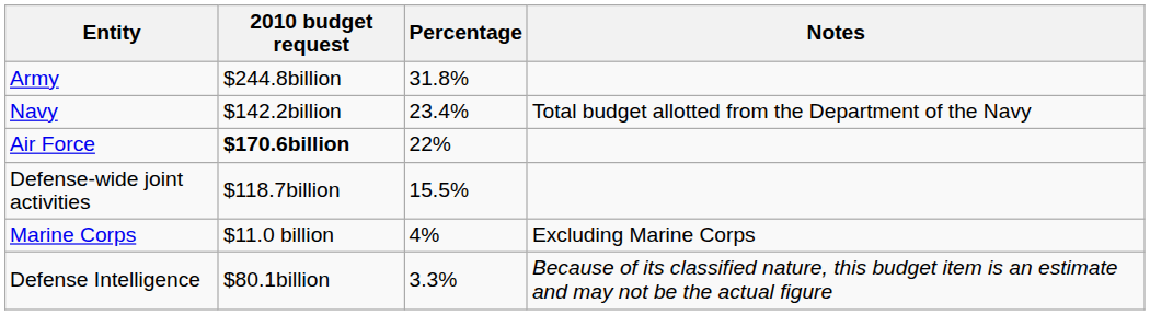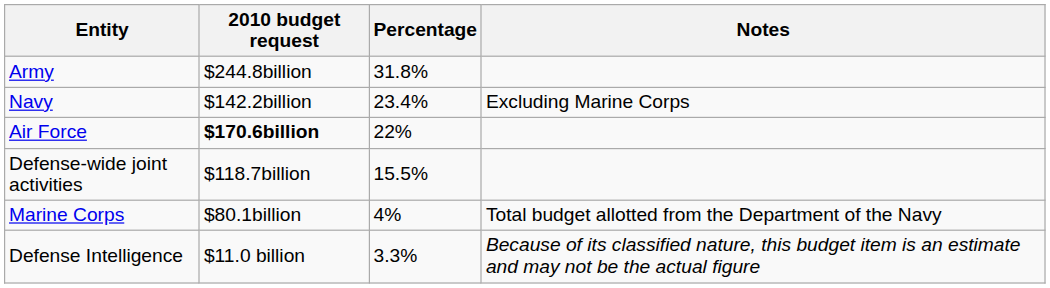 <table class="wikitable sortable">
 <tr>
 <th>Entity</th>
 <th>2010 budget request</th>
 <th>Percentage</th>
 <th>Notes</th>
 </tr>
 <tr>
 <td><a href='#'>Army</a></td>
 <td>$244.8billion</td>
 <td>31.8%</td>
 <td></td>
 </tr>
 <tr>
 <td><a href='#'>Navy</a></td>
 <td>$142.2billion</td>
 <td>23.4%</td>
-<td>Total budget allotted from the Department of the Navy</td>
+<td>Excluding Marine Corps</td>
 </tr>
 <tr>
 <td><a href='#'>Air Force</a></td>
 <td><strong>$170.6billion</strong></td>
 <td>22%</td>
 <td></td>
 </tr>
 <tr>
 <td>Defense-wide joint activities</td>
 <td>$118.7billion</td>
 <td>15.5%</td>
 <td></td>
 </tr>
 <tr>
 <td><a href='#'>Marine Corps</a></td>
-<td>$11.0 billion</td>
+<td>$80.1billion</td>
 <td>4%</td>
-<td>Excluding Marine Corps</td>
+<td>Total budget allotted from the Department of the Navy</td>
 </tr>
 <tr>
 <td>Defense Intelligence</td>
-<td>$80.1billion</td>
+<td>$11.0 billion</td>
 <td>3.3%</td>
 <td><em>Because of its classified nature, this budget item is an estimate and may not be the actual figure</em></td>
 </tr>
 </table>
